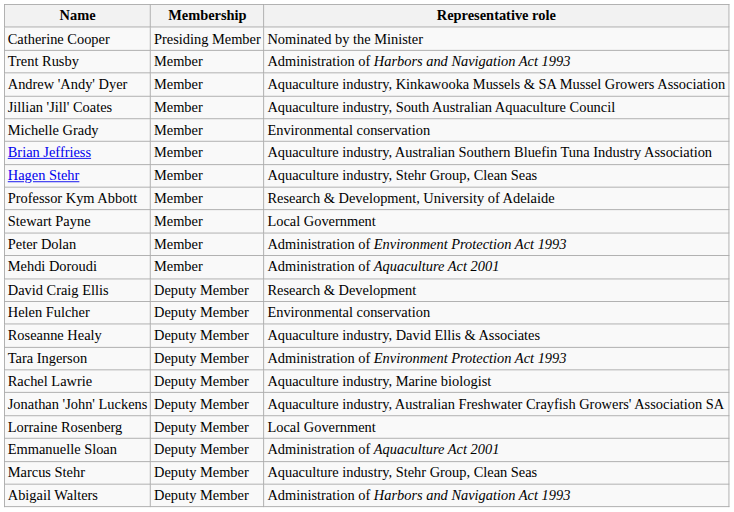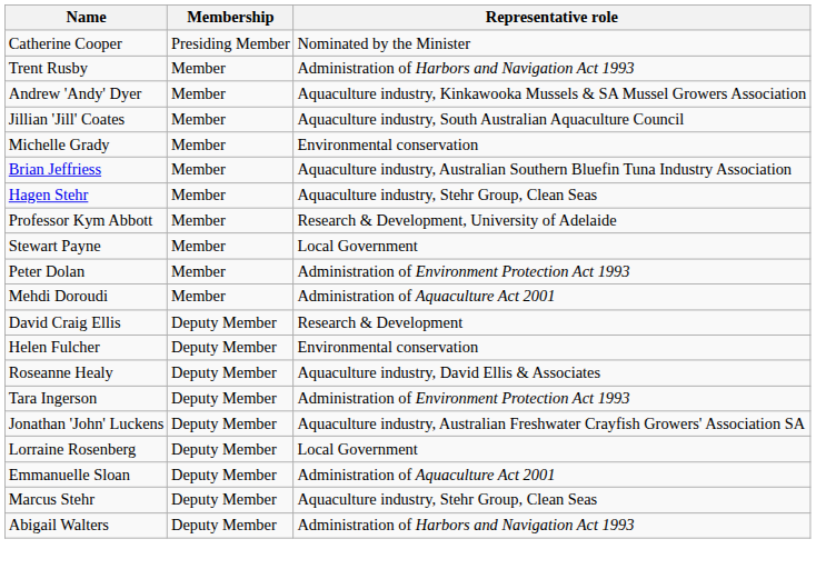 <table class="wikitable">
 <tr>
 <th>Name</th>
 <th>Membership</th>
 <th>Representative role</th>
 </tr>
 <tr>
 <td>Catherine Cooper</td>
 <td>Presiding Member</td>
 <td>Nominated by the Minister</td>
 </tr>
 <tr>
 <td>Trent Rusby</td>
 <td>Member</td>
 <td>Administration of <em>Harbors and Navigation Act 1993</em></td>
 </tr>
 <tr>
 <td>Andrew 'Andy' Dyer</td>
 <td>Member</td>
 <td>Aquaculture industry, Kinkawooka Mussels & SA Mussel Growers Association</td>
 </tr>
 <tr>
 <td>Jillian 'Jill' Coates</td>
 <td>Member</td>
 <td>Aquaculture industry, South Australian Aquaculture Council</td>
 </tr>
 <tr>
 <td>Michelle Grady</td>
 <td>Member</td>
 <td>Environmental conservation</td>
 </tr>
 <tr>
 <td><a href='#'>Brian Jeffriess</a></td>
 <td>Member</td>
 <td>Aquaculture industry, Australian Southern Bluefin Tuna Industry Association</td>
 </tr>
 <tr>
 <td><a href='#'>Hagen Stehr</a></td>
 <td>Member</td>
 <td>Aquaculture industry, Stehr Group, Clean Seas</td>
 </tr>
 <tr>
 <td>Professor Kym Abbott</td>
 <td>Member</td>
 <td>Research & Development, University of Adelaide</td>
 </tr>
 <tr>
 <td>Stewart Payne</td>
 <td>Member</td>
 <td>Local Government</td>
 </tr>
 <tr>
 <td>Peter Dolan</td>
 <td>Member</td>
 <td>Administration of <em>Environment Protection Act 1993</em></td>
 </tr>
 <tr>
 <td>Mehdi Doroudi</td>
 <td>Member</td>
 <td>Administration of <em>Aquaculture Act 2001</em></td>
 </tr>
 <tr>
 <td>David Craig Ellis</td>
 <td>Deputy Member</td>
 <td>Research & Development</td>
 </tr>
 <tr>
 <td>Helen Fulcher</td>
 <td>Deputy Member</td>
 <td>Environmental conservation</td>
 </tr>
 <tr>
 <td>Roseanne Healy</td>
 <td>Deputy Member</td>
 <td>Aquaculture industry, David Ellis & Associates</td>
 </tr>
 <tr>
 <td>Tara Ingerson</td>
 <td>Deputy Member</td>
 <td>Administration of <em>Environment Protection Act 1993</em></td>
 </tr>
 <tr>
-<td>Rachel Lawrie</td>
-<td>Deputy Member</td>
-<td>Aquaculture industry, Marine biologist</td>
-</tr>
-<tr>
 <td>Jonathan 'John' Luckens</td>
 <td>Deputy Member</td>
 <td>Aquaculture industry, Australian Freshwater Crayfish Growers' Association SA</td>
 </tr>
 <tr>
 <td>Lorraine Rosenberg</td>
 <td>Deputy Member</td>
 <td>Local Government</td>
 </tr>
 <tr>
 <td>Emmanuelle Sloan</td>
 <td>Deputy Member</td>
 <td>Administration of <em>Aquaculture Act 2001</em></td>
 </tr>
 <tr>
 <td>Marcus Stehr</td>
 <td>Deputy Member</td>
 <td>Aquaculture industry, Stehr Group, Clean Seas</td>
 </tr>
 <tr>
 <td>Abigail Walters</td>
 <td>Deputy Member</td>
 <td>Administration of <em>Harbors and Navigation Act 1993</em></td>
 </tr>
 </table>
